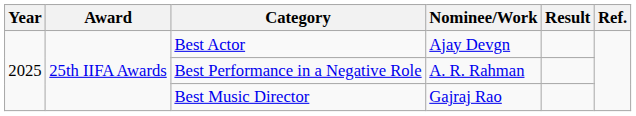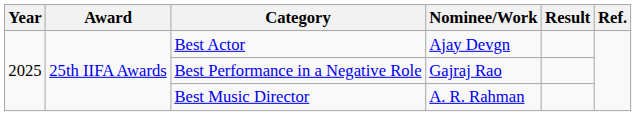 <table class="wikitable">
 <tr>
 <th>Year</th>
 <th>Award</th>
 <th>Category</th>
 <th>Nominee/Work</th>
 <th>Result</th>
 <th>Ref.</th>
 </tr>
 <tr>
 <td rowspan="3">2025</td>
 <td rowspan="3"><a href='#'>25th IIFA Awards</a></td>
 <td><a href='#'>Best Actor</a></td>
 <td><a href='#'>Ajay Devgn</a></td>
 <td></td>
 <td rowspan="3"></td>
 </tr>
 <tr>
 <td><a href='#'>Best Performance in a Negative Role</a></td>
-<td><a href='#'>A. R. Rahman</a></td>
+<td><a href='#'>Gajraj Rao</a></td>
 <td></td>
 </tr>
 <tr>
 <td><a href='#'>Best Music Director</a></td>
-<td><a href='#'>Gajraj Rao</a></td>
+<td><a href='#'>A. R. Rahman</a></td>
 <td></td>
 </tr>
 </table>
